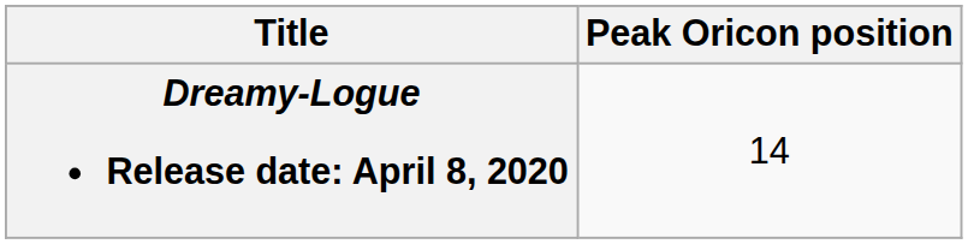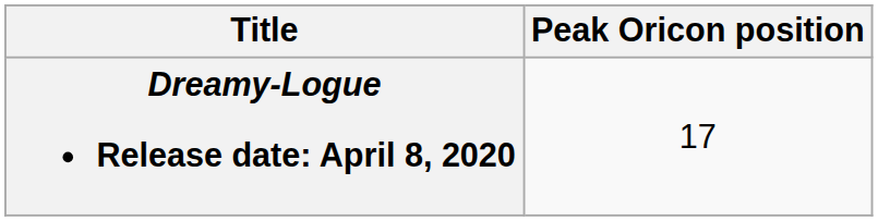 <table class="wikitable plainrowheaders">
 <tr>
 <th scope="col">Title</th>
 <th scope="col">Peak Oricon position</th>
 </tr>
 <tr>
 <th scope="row"><em>Dreamy-Logue</em><br><ul><li>Release date: April 8, 2020</li></ul></th>
-<td align="center">14</td>
+<td align="center">17</td>
 </tr>
 </table>
